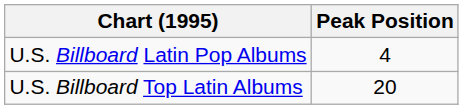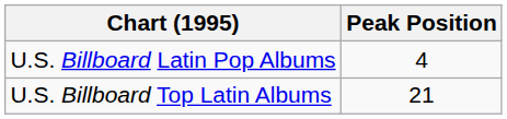 <table class="wikitable">
 <tr>
 <th>Chart (1995)</th>
 <th>Peak Position</th>
 </tr>
 <tr>
 <td>U.S. <em><a href='#'>Billboard</a></em> <a href='#'>Latin Pop Albums</a></td>
 <td align="center">4</td>
 </tr>
 <tr>
 <td>U.S. <em>Billboard</em> <a href='#'>Top Latin Albums</a></td>
-<td align="center">20</td>
+<td align="center">21</td>
 </tr>
 </table>
